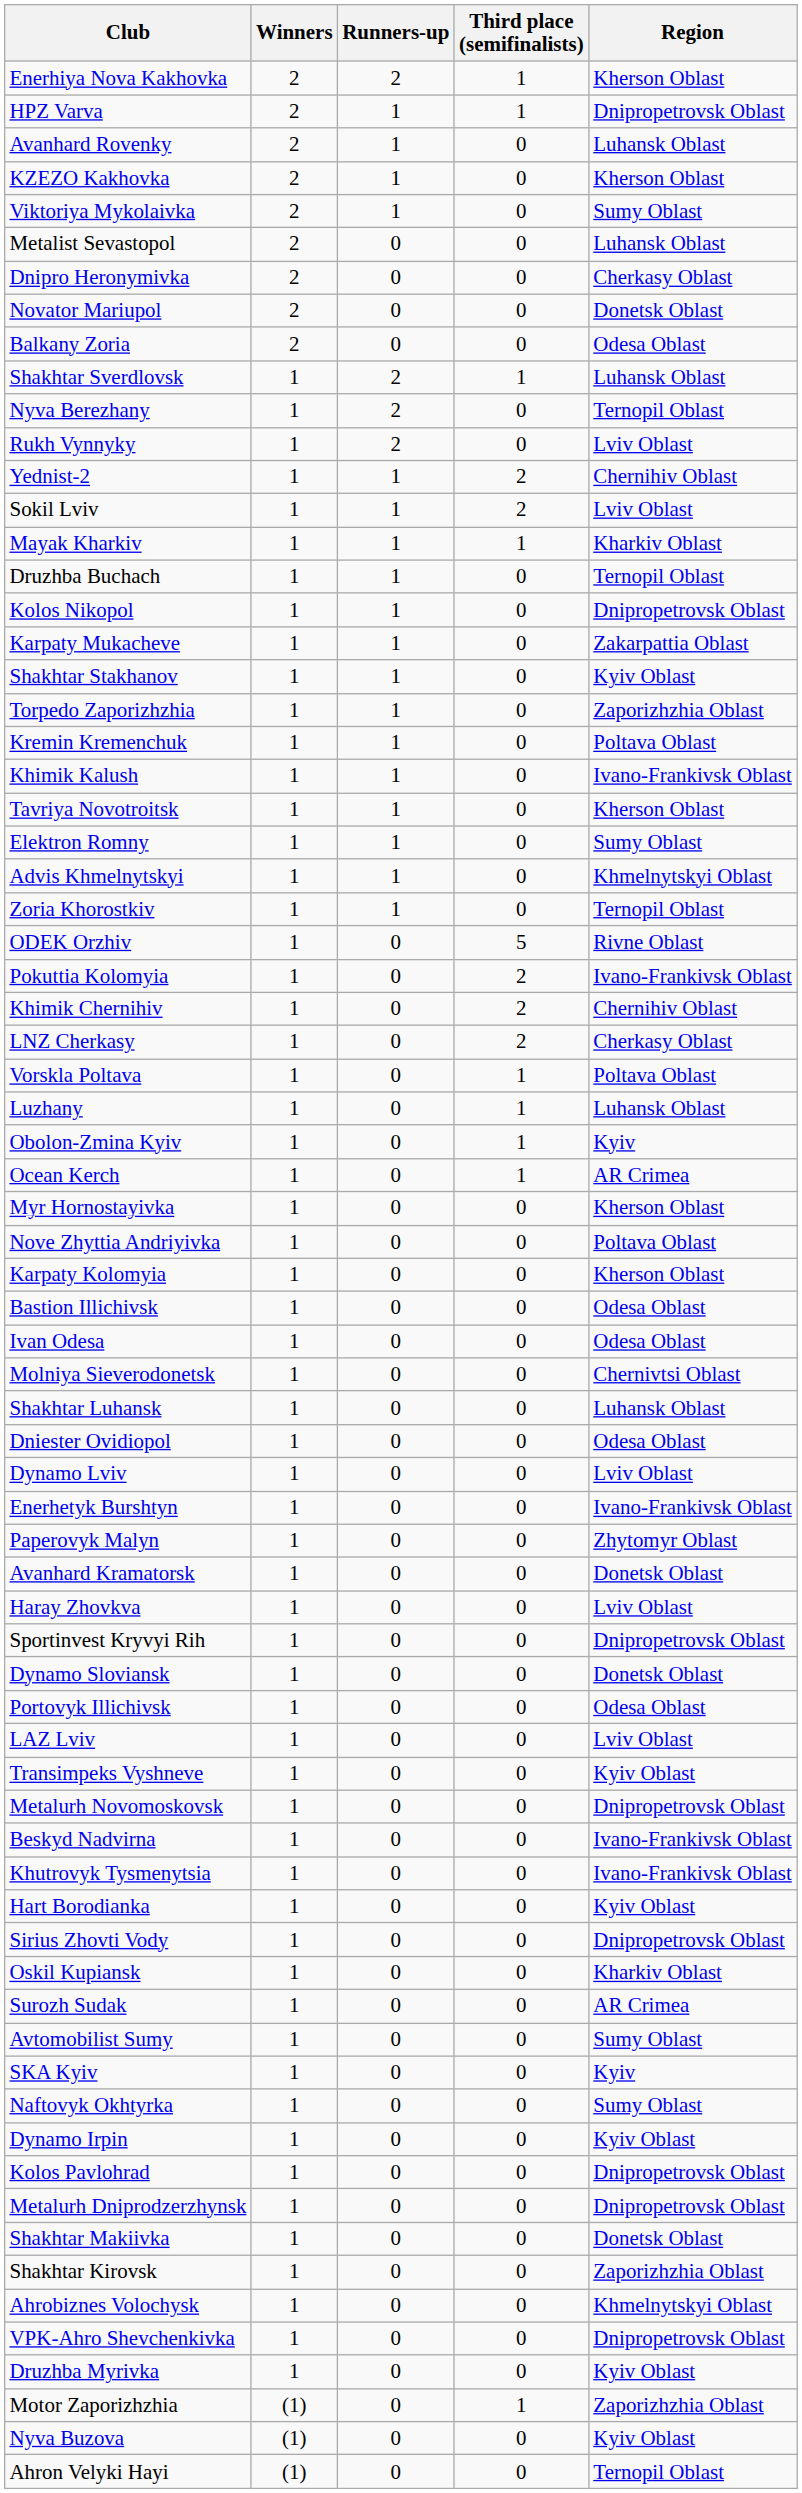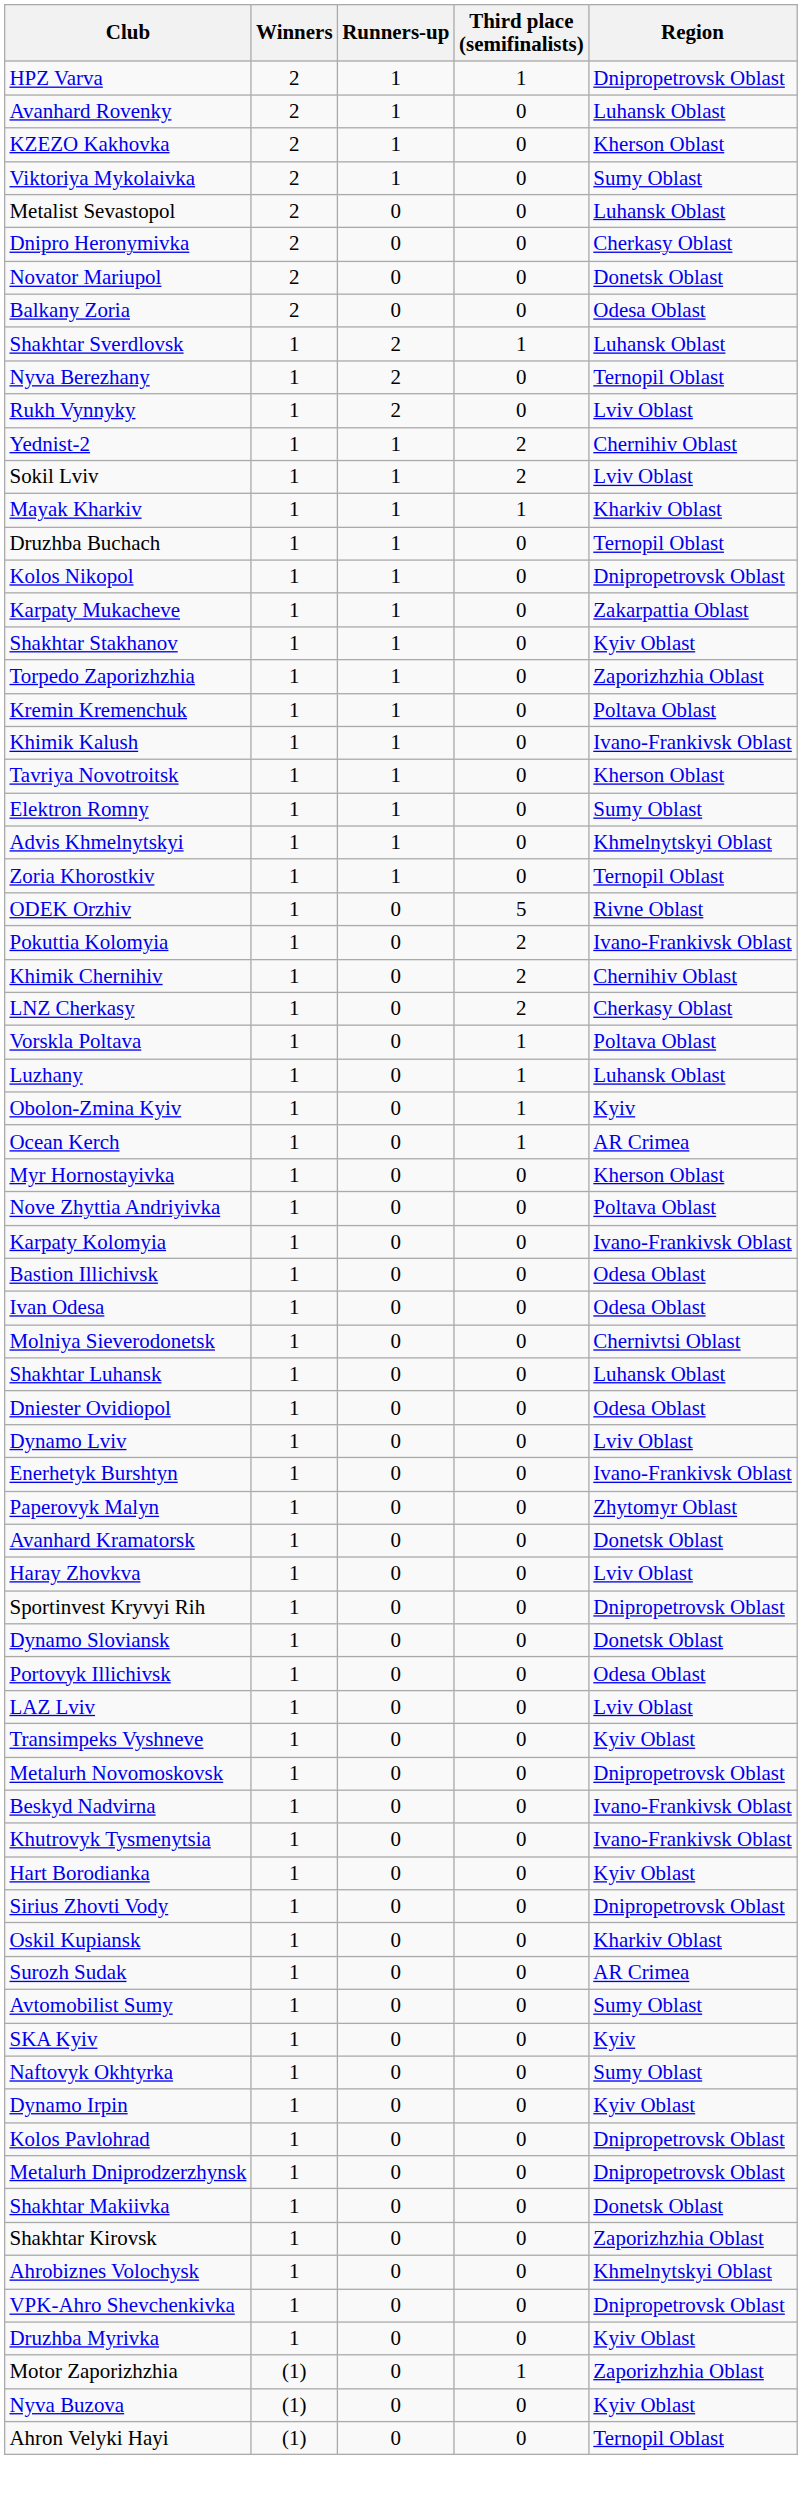 <table class="wikitable sortable">
 <tr>
 <th>Club</th>
 <th>Winners</th>
 <th>Runners-up</th>
 <th>Third place<br>(semifinalists)</th>
 <th>Region</th>
-</tr>
-<tr>
-<td><a href='#'>Enerhiya Nova Kakhovka</a></td>
-<td align=center>2</td>
-<td align=center>2</td>
-<td align=center>1</td>
-<td><a href='#'>Kherson Oblast</a></td>
 </tr>
 <tr>
 <td><a href='#'>HPZ Varva</a></td>
 <td align=center>2</td>
 <td align=center>1</td>
 <td align=center>1</td>
 <td><a href='#'>Dnipropetrovsk Oblast</a></td>
 </tr>
 <tr>
 <td><a href='#'>Avanhard Rovenky</a></td>
 <td align=center>2</td>
 <td align=center>1</td>
 <td align=center>0</td>
 <td><a href='#'>Luhansk Oblast</a></td>
 </tr>
 <tr>
 <td><a href='#'>KZEZO Kakhovka</a></td>
 <td align=center>2</td>
 <td align=center>1</td>
 <td align=center>0</td>
 <td><a href='#'>Kherson Oblast</a></td>
 </tr>
 <tr>
 <td><a href='#'>Viktoriya Mykolaivka</a></td>
 <td align=center>2</td>
 <td align=center>1</td>
 <td align=center>0</td>
 <td><a href='#'>Sumy Oblast</a></td>
 </tr>
 <tr>
 <td>Metalist Sevastopol</td>
 <td align=center>2</td>
 <td align=center>0</td>
 <td align=center>0</td>
 <td><a href='#'>Luhansk Oblast</a></td>
 </tr>
 <tr>
 <td><a href='#'>Dnipro Heronymivka</a></td>
 <td align=center>2</td>
 <td align=center>0</td>
 <td align=center>0</td>
 <td><a href='#'>Cherkasy Oblast</a></td>
 </tr>
 <tr>
 <td><a href='#'>Novator Mariupol</a></td>
 <td align=center>2</td>
 <td align=center>0</td>
 <td align=center>0</td>
 <td><a href='#'>Donetsk Oblast</a></td>
 </tr>
 <tr>
 <td><a href='#'>Balkany Zoria</a></td>
 <td align=center>2</td>
 <td align=center>0</td>
 <td align=center>0</td>
 <td><a href='#'>Odesa Oblast</a></td>
 </tr>
 <tr>
 <td><a href='#'>Shakhtar Sverdlovsk</a></td>
 <td align=center>1</td>
 <td align=center>2</td>
 <td align=center>1</td>
 <td><a href='#'>Luhansk Oblast</a></td>
 </tr>
 <tr>
 <td><a href='#'>Nyva Berezhany</a></td>
 <td align=center>1</td>
 <td align=center>2</td>
 <td align=center>0</td>
 <td><a href='#'>Ternopil Oblast</a></td>
 </tr>
 <tr>
 <td><a href='#'>Rukh Vynnyky</a></td>
 <td align=center>1</td>
 <td align=center>2</td>
 <td align=center>0</td>
 <td><a href='#'>Lviv Oblast</a></td>
 </tr>
 <tr>
 <td><a href='#'>Yednist-2</a></td>
 <td align=center>1</td>
 <td align=center>1</td>
 <td align=center>2</td>
 <td><a href='#'>Chernihiv Oblast</a></td>
 </tr>
 <tr>
 <td>Sokil Lviv</td>
 <td align=center>1</td>
 <td align=center>1</td>
 <td align=center>2</td>
 <td><a href='#'>Lviv Oblast</a></td>
 </tr>
 <tr>
 <td><a href='#'>Mayak Kharkiv</a></td>
 <td align=center>1</td>
 <td align=center>1</td>
 <td align=center>1</td>
 <td><a href='#'>Kharkiv Oblast</a></td>
 </tr>
 <tr>
 <td>Druzhba Buchach</td>
 <td align=center>1</td>
 <td align=center>1</td>
 <td align=center>0</td>
 <td><a href='#'>Ternopil Oblast</a></td>
 </tr>
 <tr>
 <td><a href='#'>Kolos Nikopol</a></td>
 <td align=center>1</td>
 <td align=center>1</td>
 <td align=center>0</td>
 <td><a href='#'>Dnipropetrovsk Oblast</a></td>
 </tr>
 <tr>
 <td><a href='#'>Karpaty Mukacheve</a></td>
 <td align=center>1</td>
 <td align=center>1</td>
 <td align=center>0</td>
 <td><a href='#'>Zakarpattia Oblast</a></td>
 </tr>
 <tr>
 <td><a href='#'>Shakhtar Stakhanov</a></td>
 <td align=center>1</td>
 <td align=center>1</td>
 <td align=center>0</td>
 <td><a href='#'>Kyiv Oblast</a></td>
 </tr>
 <tr>
 <td><a href='#'>Torpedo Zaporizhzhia</a></td>
 <td align=center>1</td>
 <td align=center>1</td>
 <td align=center>0</td>
 <td><a href='#'>Zaporizhzhia Oblast</a></td>
 </tr>
 <tr>
 <td><a href='#'>Kremin Kremenchuk</a></td>
 <td align=center>1</td>
 <td align=center>1</td>
 <td align=center>0</td>
 <td><a href='#'>Poltava Oblast</a></td>
 </tr>
 <tr>
 <td><a href='#'>Khimik Kalush</a></td>
 <td align=center>1</td>
 <td align=center>1</td>
 <td align=center>0</td>
 <td><a href='#'>Ivano-Frankivsk Oblast</a></td>
 </tr>
 <tr>
 <td><a href='#'>Tavriya Novotroitsk</a></td>
 <td align=center>1</td>
 <td align=center>1</td>
 <td align=center>0</td>
 <td><a href='#'>Kherson Oblast</a></td>
 </tr>
 <tr>
 <td><a href='#'>Elektron Romny</a></td>
 <td align=center>1</td>
 <td align=center>1</td>
 <td align=center>0</td>
 <td><a href='#'>Sumy Oblast</a></td>
 </tr>
 <tr>
 <td><a href='#'>Advis Khmelnytskyi</a></td>
 <td align=center>1</td>
 <td align=center>1</td>
 <td align=center>0</td>
 <td><a href='#'>Khmelnytskyi Oblast</a></td>
 </tr>
 <tr>
 <td><a href='#'>Zoria Khorostkiv</a></td>
 <td align=center>1</td>
 <td align=center>1</td>
 <td align=center>0</td>
 <td><a href='#'>Ternopil Oblast</a></td>
 </tr>
 <tr>
 <td><a href='#'>ODEK Orzhiv</a></td>
 <td align=center>1</td>
 <td align=center>0</td>
 <td align=center>5</td>
 <td><a href='#'>Rivne Oblast</a></td>
 </tr>
 <tr>
 <td><a href='#'>Pokuttia Kolomyia</a></td>
 <td align=center>1</td>
 <td align=center>0</td>
 <td align=center>2</td>
 <td><a href='#'>Ivano-Frankivsk Oblast</a></td>
 </tr>
 <tr>
 <td><a href='#'>Khimik Chernihiv</a></td>
 <td align=center>1</td>
 <td align=center>0</td>
 <td align=center>2</td>
 <td><a href='#'>Chernihiv Oblast</a></td>
 </tr>
 <tr>
 <td><a href='#'>LNZ Cherkasy</a></td>
 <td align=center>1</td>
 <td align=center>0</td>
 <td align=center>2</td>
 <td><a href='#'>Cherkasy Oblast</a></td>
 </tr>
 <tr>
 <td><a href='#'>Vorskla Poltava</a></td>
 <td align=center>1</td>
 <td align=center>0</td>
 <td align=center>1</td>
 <td><a href='#'>Poltava Oblast</a></td>
 </tr>
 <tr>
 <td><a href='#'>Luzhany</a></td>
 <td align=center>1</td>
 <td align=center>0</td>
 <td align=center>1</td>
 <td><a href='#'>Luhansk Oblast</a></td>
 </tr>
 <tr>
 <td><a href='#'>Obolon-Zmina Kyiv</a></td>
 <td align=center>1</td>
 <td align=center>0</td>
 <td align=center>1</td>
 <td><a href='#'>Kyiv</a></td>
 </tr>
 <tr>
 <td><a href='#'>Ocean Kerch</a></td>
 <td align=center>1</td>
 <td align=center>0</td>
 <td align=center>1</td>
 <td><a href='#'>AR Crimea</a></td>
 </tr>
 <tr>
 <td><a href='#'>Myr Hornostayivka</a></td>
 <td align=center>1</td>
 <td align=center>0</td>
 <td align=center>0</td>
 <td><a href='#'>Kherson Oblast</a></td>
 </tr>
 <tr>
 <td><a href='#'>Nove Zhyttia Andriyivka</a></td>
 <td align=center>1</td>
 <td align=center>0</td>
 <td align=center>0</td>
 <td><a href='#'>Poltava Oblast</a></td>
 </tr>
 <tr>
 <td><a href='#'>Karpaty Kolomyia</a></td>
 <td align=center>1</td>
 <td align=center>0</td>
 <td align=center>0</td>
-<td><a href='#'>Kherson Oblast</a></td>
+<td><a href='#'>Ivano-Frankivsk Oblast</a></td>
 </tr>
 <tr>
 <td><a href='#'>Bastion Illichivsk</a></td>
 <td align=center>1</td>
 <td align=center>0</td>
 <td align=center>0</td>
 <td><a href='#'>Odesa Oblast</a></td>
 </tr>
 <tr>
 <td><a href='#'>Ivan Odesa</a></td>
 <td align=center>1</td>
 <td align=center>0</td>
 <td align=center>0</td>
 <td><a href='#'>Odesa Oblast</a></td>
 </tr>
 <tr>
 <td><a href='#'>Molniya Sieverodonetsk</a></td>
 <td align=center>1</td>
 <td align=center>0</td>
 <td align=center>0</td>
 <td><a href='#'>Chernivtsi Oblast</a></td>
 </tr>
 <tr>
 <td><a href='#'>Shakhtar Luhansk</a></td>
 <td align=center>1</td>
 <td align=center>0</td>
 <td align=center>0</td>
 <td><a href='#'>Luhansk Oblast</a></td>
 </tr>
 <tr>
 <td><a href='#'>Dniester Ovidiopol</a></td>
 <td align=center>1</td>
 <td align=center>0</td>
 <td align=center>0</td>
 <td><a href='#'>Odesa Oblast</a></td>
 </tr>
 <tr>
 <td><a href='#'>Dynamo Lviv</a></td>
 <td align=center>1</td>
 <td align=center>0</td>
 <td align=center>0</td>
 <td><a href='#'>Lviv Oblast</a></td>
 </tr>
 <tr>
 <td><a href='#'>Enerhetyk Burshtyn</a></td>
 <td align=center>1</td>
 <td align=center>0</td>
 <td align=center>0</td>
 <td><a href='#'>Ivano-Frankivsk Oblast</a></td>
 </tr>
 <tr>
 <td><a href='#'>Paperovyk Malyn</a></td>
 <td align=center>1</td>
 <td align=center>0</td>
 <td align=center>0</td>
 <td><a href='#'>Zhytomyr Oblast</a></td>
 </tr>
 <tr>
 <td><a href='#'>Avanhard Kramatorsk</a></td>
 <td align=center>1</td>
 <td align=center>0</td>
 <td align=center>0</td>
 <td><a href='#'>Donetsk Oblast</a></td>
 </tr>
 <tr>
 <td><a href='#'>Haray Zhovkva</a></td>
 <td align=center>1</td>
 <td align=center>0</td>
 <td align=center>0</td>
 <td><a href='#'>Lviv Oblast</a></td>
 </tr>
 <tr>
 <td>Sportinvest Kryvyi Rih</td>
 <td align=center>1</td>
 <td align=center>0</td>
 <td align=center>0</td>
 <td><a href='#'>Dnipropetrovsk Oblast</a></td>
 </tr>
 <tr>
 <td><a href='#'>Dynamo Sloviansk</a></td>
 <td align=center>1</td>
 <td align=center>0</td>
 <td align=center>0</td>
 <td><a href='#'>Donetsk Oblast</a></td>
 </tr>
 <tr>
 <td><a href='#'>Portovyk Illichivsk</a></td>
 <td align=center>1</td>
 <td align=center>0</td>
 <td align=center>0</td>
 <td><a href='#'>Odesa Oblast</a></td>
 </tr>
 <tr>
 <td><a href='#'>LAZ Lviv</a></td>
 <td align=center>1</td>
 <td align=center>0</td>
 <td align=center>0</td>
 <td><a href='#'>Lviv Oblast</a></td>
 </tr>
 <tr>
 <td><a href='#'>Transimpeks Vyshneve</a></td>
 <td align=center>1</td>
 <td align=center>0</td>
 <td align=center>0</td>
 <td><a href='#'>Kyiv Oblast</a></td>
 </tr>
 <tr>
 <td><a href='#'>Metalurh Novomoskovsk</a></td>
 <td align=center>1</td>
 <td align=center>0</td>
 <td align=center>0</td>
 <td><a href='#'>Dnipropetrovsk Oblast</a></td>
 </tr>
 <tr>
 <td><a href='#'>Beskyd Nadvirna</a></td>
 <td align=center>1</td>
 <td align=center>0</td>
 <td align=center>0</td>
 <td><a href='#'>Ivano-Frankivsk Oblast</a></td>
 </tr>
 <tr>
 <td><a href='#'>Khutrovyk Tysmenytsia</a></td>
 <td align=center>1</td>
 <td align=center>0</td>
 <td align=center>0</td>
 <td><a href='#'>Ivano-Frankivsk Oblast</a></td>
 </tr>
 <tr>
 <td><a href='#'>Hart Borodianka</a></td>
 <td align=center>1</td>
 <td align=center>0</td>
 <td align=center>0</td>
 <td><a href='#'>Kyiv Oblast</a></td>
 </tr>
 <tr>
 <td><a href='#'>Sirius Zhovti Vody</a></td>
 <td align=center>1</td>
 <td align=center>0</td>
 <td align=center>0</td>
 <td><a href='#'>Dnipropetrovsk Oblast</a></td>
 </tr>
 <tr>
 <td><a href='#'>Oskil Kupiansk</a></td>
 <td align=center>1</td>
 <td align=center>0</td>
 <td align=center>0</td>
 <td><a href='#'>Kharkiv Oblast</a></td>
 </tr>
 <tr>
 <td><a href='#'>Surozh Sudak</a></td>
 <td align=center>1</td>
 <td align=center>0</td>
 <td align=center>0</td>
 <td><a href='#'>AR Crimea</a></td>
 </tr>
 <tr>
 <td><a href='#'>Avtomobilist Sumy</a></td>
 <td align=center>1</td>
 <td align=center>0</td>
 <td align=center>0</td>
 <td><a href='#'>Sumy Oblast</a></td>
 </tr>
 <tr>
 <td><a href='#'>SKA Kyiv</a></td>
 <td align=center>1</td>
 <td align=center>0</td>
 <td align=center>0</td>
 <td><a href='#'>Kyiv</a></td>
 </tr>
 <tr>
 <td><a href='#'>Naftovyk Okhtyrka</a></td>
 <td align=center>1</td>
 <td align=center>0</td>
 <td align=center>0</td>
 <td><a href='#'>Sumy Oblast</a></td>
 </tr>
 <tr>
 <td><a href='#'>Dynamo Irpin</a></td>
 <td align=center>1</td>
 <td align=center>0</td>
 <td align=center>0</td>
 <td><a href='#'>Kyiv Oblast</a></td>
 </tr>
 <tr>
 <td><a href='#'>Kolos Pavlohrad</a></td>
 <td align=center>1</td>
 <td align=center>0</td>
 <td align=center>0</td>
 <td><a href='#'>Dnipropetrovsk Oblast</a></td>
 </tr>
 <tr>
 <td><a href='#'>Metalurh Dniprodzerzhynsk</a></td>
 <td align=center>1</td>
 <td align=center>0</td>
 <td align=center>0</td>
 <td><a href='#'>Dnipropetrovsk Oblast</a></td>
 </tr>
 <tr>
 <td><a href='#'>Shakhtar Makiivka</a></td>
 <td align=center>1</td>
 <td align=center>0</td>
 <td align=center>0</td>
 <td><a href='#'>Donetsk Oblast</a></td>
 </tr>
 <tr>
 <td>Shakhtar Kirovsk</td>
 <td align=center>1</td>
 <td align=center>0</td>
 <td align=center>0</td>
 <td><a href='#'>Zaporizhzhia Oblast</a></td>
 </tr>
 <tr>
 <td><a href='#'>Ahrobiznes Volochysk</a></td>
 <td align=center>1</td>
 <td align=center>0</td>
 <td align=center>0</td>
 <td><a href='#'>Khmelnytskyi Oblast</a></td>
 </tr>
 <tr>
 <td><a href='#'>VPK-Ahro Shevchenkivka</a></td>
 <td align=center>1</td>
 <td align=center>0</td>
 <td align=center>0</td>
 <td><a href='#'>Dnipropetrovsk Oblast</a></td>
 </tr>
 <tr>
 <td><a href='#'>Druzhba Myrivka</a></td>
 <td align=center>1</td>
 <td align=center>0</td>
 <td align=center>0</td>
 <td><a href='#'>Kyiv Oblast</a></td>
 </tr>
 <tr>
 <td>Motor Zaporizhzhia</td>
 <td align=center>(1)</td>
 <td align=center>0</td>
 <td align=center>1</td>
 <td><a href='#'>Zaporizhzhia Oblast</a></td>
 </tr>
 <tr>
 <td><a href='#'>Nyva Buzova</a></td>
 <td align=center>(1)</td>
 <td align=center>0</td>
 <td align=center>0</td>
 <td><a href='#'>Kyiv Oblast</a></td>
 </tr>
 <tr>
 <td>Ahron Velyki Hayi</td>
 <td align=center>(1)</td>
 <td align=center>0</td>
 <td align=center>0</td>
 <td><a href='#'>Ternopil Oblast</a></td>
 </tr>
 </table>
